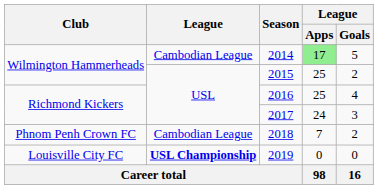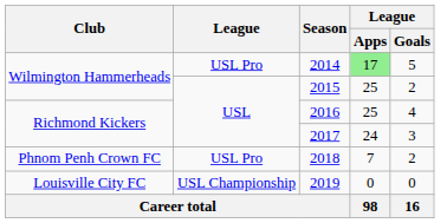 <table class="wikitable" style="text-align:center">
 <tr>
 <th rowspan="2">Club</th>
 <th rowspan="2">League</th>
 <th rowspan="2">Season</th>
 <th colspan="2">League</th>
 </tr>
 <tr>
 <th>Apps</th>
 <th>Goals</th>
 </tr>
 <tr>
 <td rowspan="2"><a href='#'>Wilmington Hammerheads</a></td>
-<td><a href='#'>Cambodian League</a></td>
+<td rowspan="1"><a href='#'>USL Pro</a></td>
 <td><a href='#'>2014</a></td>
 <td style="background: lightgreen;">17</td>
 <td>5</td>
 </tr>
 <tr>
 <td rowspan="3"><a href='#'>USL</a></td>
 <td><a href='#'>2015</a></td>
 <td>25</td>
 <td>2</td>
 </tr>
 <tr>
 <td rowspan="2"><a href='#'>Richmond Kickers</a></td>
 <td><a href='#'>2016</a></td>
 <td>25</td>
 <td>4</td>
 </tr>
 <tr>
 <td><a href='#'>2017</a></td>
 <td>24</td>
 <td>3</td>
 </tr>
 <tr>
 <td rowspan="1"><a href='#'>Phnom Penh Crown FC</a></td>
-<td><a href='#'>Cambodian League</a></td>
+<td rowspan="1"><a href='#'>USL Pro</a></td>
 <td><a href='#'>2018</a></td>
 <td>7</td>
 <td>2</td>
 </tr>
 <tr>
 <td rowspan="1"><a href='#'>Louisville City FC</a></td>
-<td><strong><a href='#'>USL Championship</a></strong></td>
+<td><a href='#'>USL Championship</a></td>
 <td><a href='#'>2019</a></td>
 <td>0</td>
 <td>0</td>
 </tr>
 <tr>
 <th colspan="3">Career total</th>
 <th>98</th>
 <th>16</th>
 </tr>
 </table>
